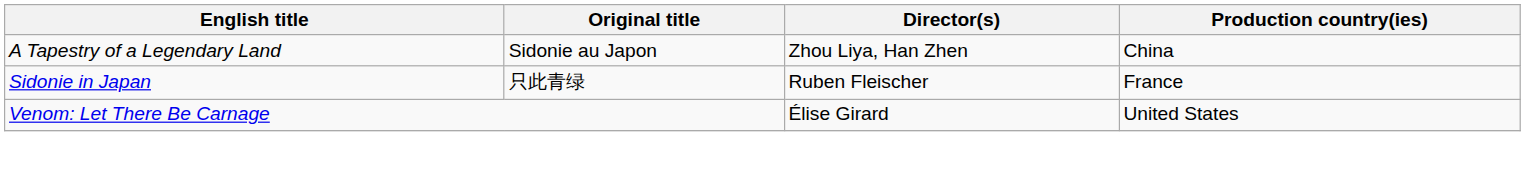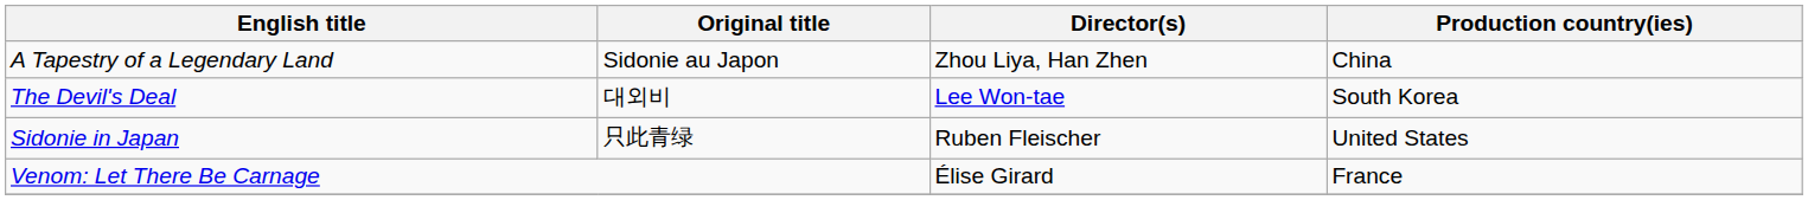 <table class="sortable wikitable" style="width:100%; margin-bottom:4px" cellpadding="5">
 <tr>
 <th scope="col">English title</th>
 <th scope="col">Original title</th>
 <th scope="col">Director(s)</th>
 <th scope="col">Production country(ies)</th>
 </tr>
 <tr>
 <td><em>A Tapestry of a Legendary Land</em></td>
 <td>Sidonie au Japon</td>
 <td>Zhou Liya, Han Zhen</td>
 <td>China</td>
 </tr>
 <tr>
+<td><em><a href='#'>The Devil's Deal</a></em></td>
+<td>대외비</td>
+<td><a href='#'>Lee Won-tae</a></td>
+<td>South Korea</td>
+</tr>
+<tr>
 <td><em><a href='#'>Sidonie in Japan</a></em></td>
 <td>只此青绿</td>
 <td>Ruben Fleischer</td>
-<td>France</td>
+<td>United States</td>
 </tr>
 <tr>
 <td colspan=2><em><a href='#'>Venom: Let There Be Carnage</a></em></td>
 <td>Élise Girard</td>
-<td>United States</td>
+<td>France</td>
 </tr>
 <tr>
 </tr>
 </table>
